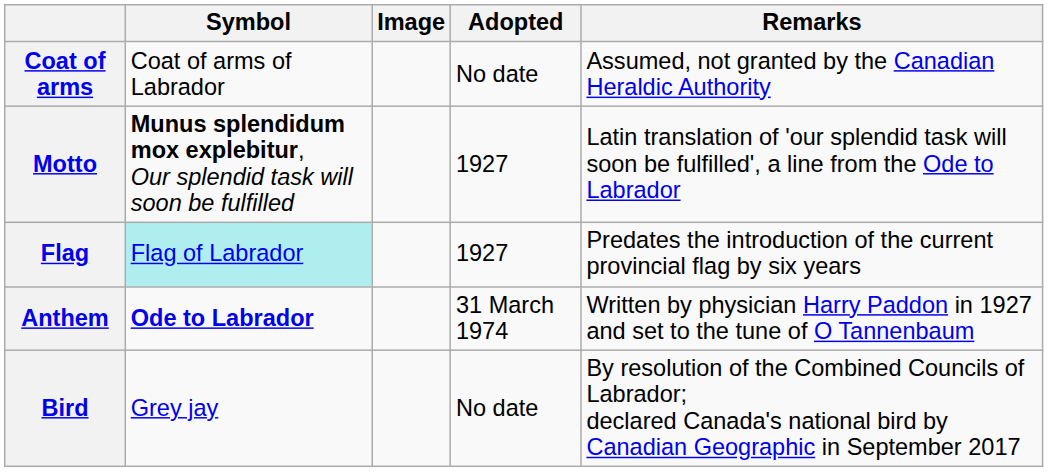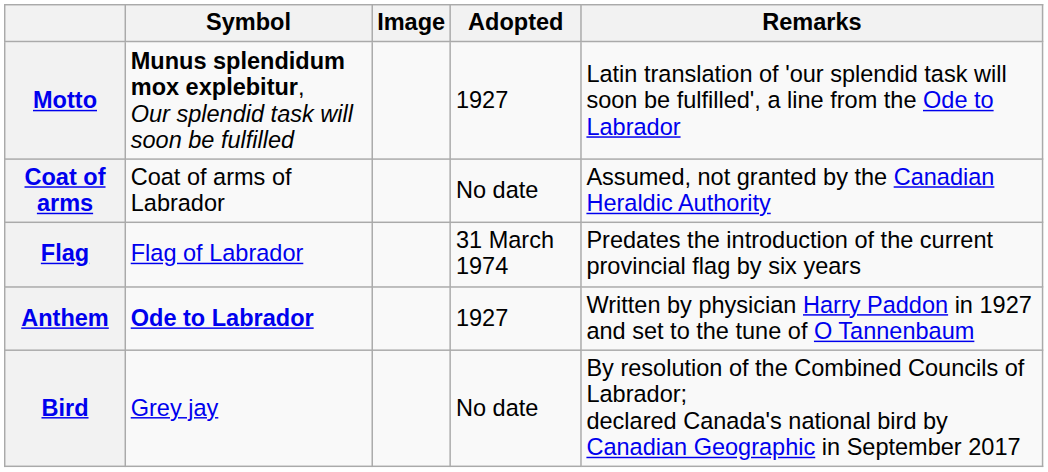 <table class="wikitable" style="width:80%;">
 <tr>
 <th></th>
 <th>Symbol</th>
 <th>Image</th>
 <th>Adopted</th>
 <th>Remarks</th>
 </tr>
 <tr>
+<th><a href='#'>Motto</a></th>
+<td><strong>Munus splendidum mox explebitur</strong>,<br> <em>Our splendid task will soon be fulfilled</em></td>
+<td></td>
+<td>1927</td>
+<td>Latin translation of 'our splendid task will soon be fulfilled', a line from the <a href='#'>Ode to Labrador</a></td>
+</tr>
+<tr>
 <th><a href='#'>Coat of arms</a></th>
 <td>Coat of arms of Labrador</td>
 <td></td>
 <td>No date</td>
 <td>Assumed, not granted by the <a href='#'>Canadian Heraldic Authority</a></td>
 </tr>
 <tr>
-<th><a href='#'>Motto</a></th>
-<td><strong>Munus splendidum mox explebitur</strong>,<br> <em>Our splendid task will soon be fulfilled</em></td>
+<th><a href='#'>Flag</a></th>
+<td><a href='#'>Flag of Labrador</a></td>
 <td></td>
-<td>1927</td>
-<td>Latin translation of 'our splendid task will soon be fulfilled', a line from the <a href='#'>Ode to Labrador</a></td>
-</tr>
-<tr>
-<th><a href='#'>Flag</a></th>
-<td style="background: paleturquoise;"><a href='#'>Flag of Labrador</a></td>
-<td></td>
-<td>1927</td>
+<td>31 March 1974</td>
 <td>Predates the introduction of the current provincial flag by six years</td>
 </tr>
 <tr>
 <th><a href='#'>Anthem</a></th>
 <td><strong><a href='#'>Ode to Labrador</a></strong></td>
 <td></td>
-<td>31 March 1974</td>
+<td>1927</td>
 <td>Written by physician <a href='#'>Harry Paddon</a> in 1927 and set to the tune of <a href='#'>O Tannenbaum</a></td>
 </tr>
 <tr>
 <th><a href='#'>Bird</a></th>
 <td><a href='#'>Grey jay</a></td>
 <td></td>
 <td>No date</td>
 <td>By resolution of the Combined Councils of Labrador;<br>declared Canada's national bird by <a href='#'>Canadian Geographic</a> in September 2017</td>
 </tr>
 </table>
